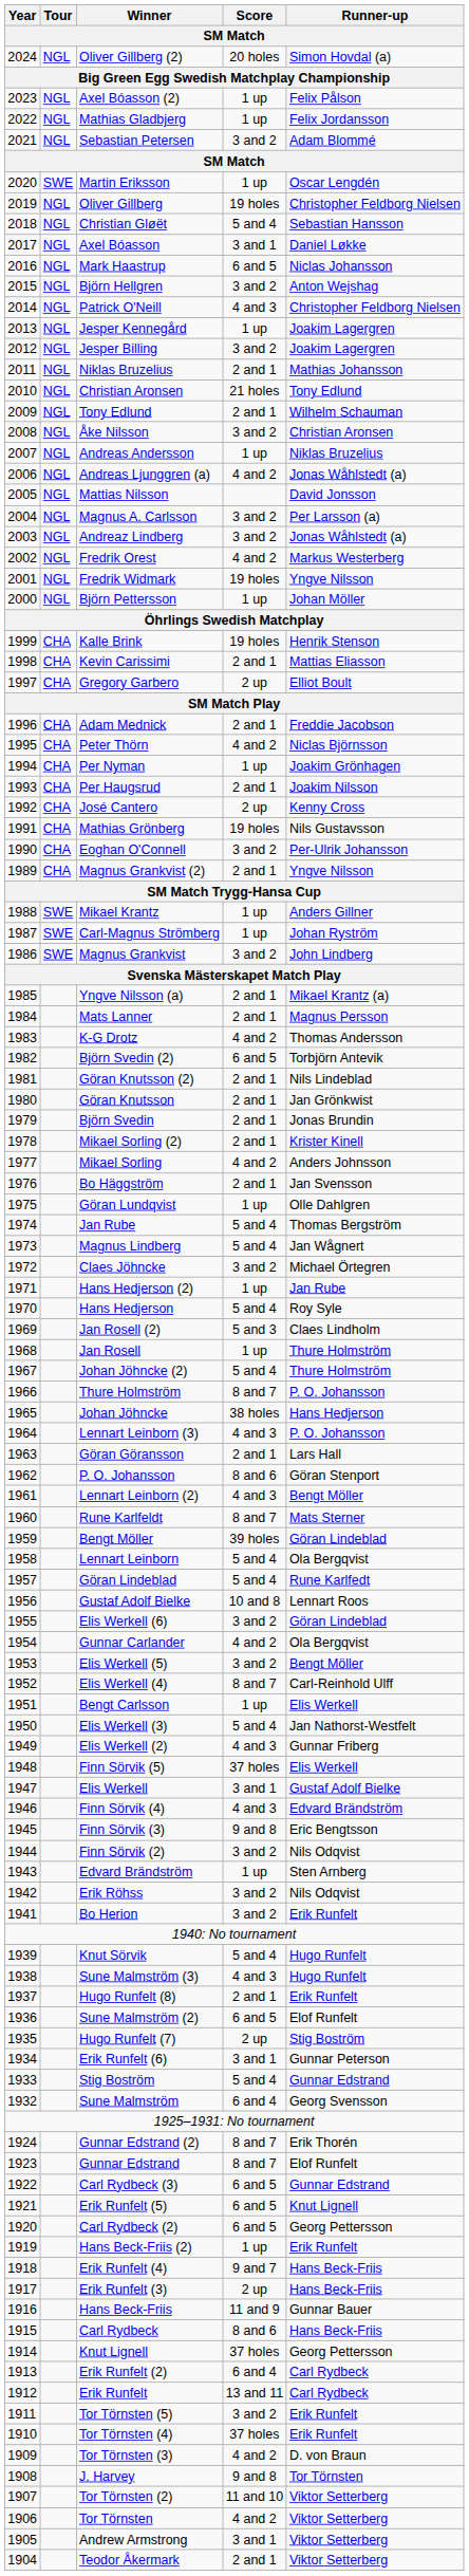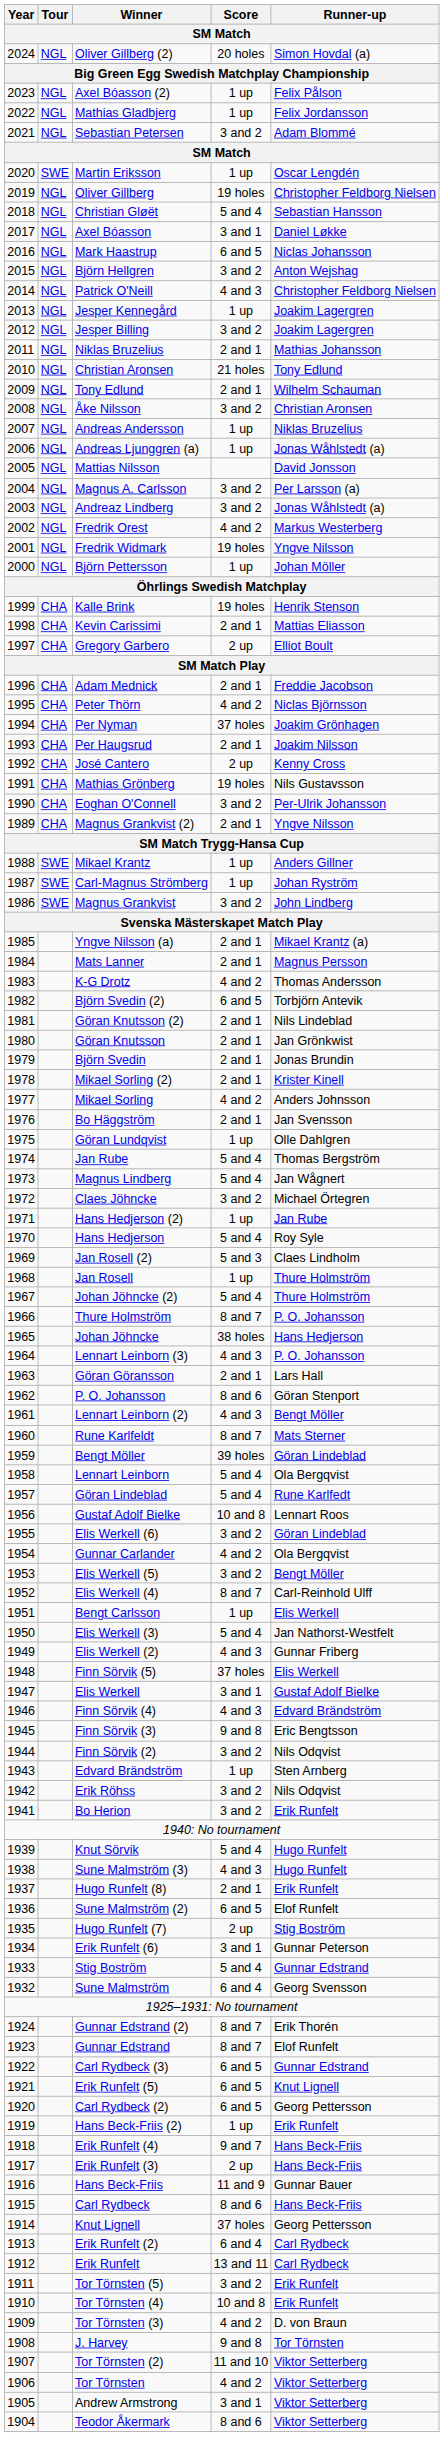 <table class="wikitable" style="font-size:95%">
 <tr>
 <th>Year</th>
 <th>Tour</th>
 <th>Winner</th>
 <th>Score</th>
 <th>Runner-up</th>
 </tr>
 <tr>
 <th colspan=5>SM Match</th>
 </tr>
 <tr>
 <td>2024</td>
 <td><a href='#'>NGL</a></td>
 <td> <a href='#'>Oliver Gillberg</a> (2)</td>
 <td align=center>20 holes</td>
 <td> <a href='#'>Simon Hovdal</a> (a)</td>
 </tr>
 <tr>
 <th colspan=5>Big Green Egg Swedish Matchplay Championship</th>
 </tr>
 <tr>
 <td>2023</td>
 <td><a href='#'>NGL</a></td>
 <td> <a href='#'>Axel Bóasson</a> (2)</td>
 <td align=center>1 up</td>
 <td> <a href='#'>Felix Pålson</a></td>
 </tr>
 <tr>
 <td>2022</td>
 <td><a href='#'>NGL</a></td>
 <td> <a href='#'>Mathias Gladbjerg</a></td>
 <td align=center>1 up</td>
 <td> <a href='#'>Felix Jordansson</a></td>
 </tr>
 <tr>
 <td>2021</td>
 <td><a href='#'>NGL</a></td>
 <td> <a href='#'>Sebastian Petersen</a></td>
 <td align=center>3 and 2</td>
 <td> <a href='#'>Adam Blommé</a></td>
 </tr>
 <tr>
 <th colspan=5>SM Match</th>
 </tr>
 <tr>
 <td>2020</td>
 <td><a href='#'>SWE</a></td>
 <td> <a href='#'>Martin Eriksson</a></td>
 <td align=center>1 up</td>
 <td> <a href='#'>Oscar Lengdén</a></td>
 </tr>
 <tr>
 <td>2019</td>
 <td><a href='#'>NGL</a></td>
 <td> <a href='#'>Oliver Gillberg</a></td>
 <td align=center>19 holes</td>
 <td> <a href='#'>Christopher Feldborg Nielsen</a></td>
 </tr>
 <tr>
 <td>2018</td>
 <td><a href='#'>NGL</a></td>
 <td> <a href='#'>Christian Gløët</a></td>
 <td align=center>5 and 4</td>
 <td> <a href='#'>Sebastian Hansson</a></td>
 </tr>
 <tr>
 <td>2017</td>
 <td><a href='#'>NGL</a></td>
 <td> <a href='#'>Axel Bóasson</a></td>
 <td align=center>3 and 1</td>
 <td> <a href='#'>Daniel Løkke</a></td>
 </tr>
 <tr>
 <td>2016</td>
 <td><a href='#'>NGL</a></td>
 <td> <a href='#'>Mark Haastrup</a></td>
 <td align=center>6 and 5</td>
 <td> <a href='#'>Niclas Johansson</a></td>
 </tr>
 <tr>
 <td>2015</td>
 <td><a href='#'>NGL</a></td>
 <td> <a href='#'>Björn Hellgren</a></td>
 <td align=center>3 and 2</td>
 <td> <a href='#'>Anton Wejshag</a></td>
 </tr>
 <tr>
 <td>2014</td>
 <td><a href='#'>NGL</a></td>
 <td> <a href='#'>Patrick O'Neill</a></td>
 <td align=center>4 and 3</td>
 <td> <a href='#'>Christopher Feldborg Nielsen</a></td>
 </tr>
 <tr>
 <td>2013</td>
 <td><a href='#'>NGL</a></td>
 <td> <a href='#'>Jesper Kennegård</a></td>
 <td align=center>1 up</td>
 <td> <a href='#'>Joakim Lagergren</a></td>
 </tr>
 <tr>
 <td>2012</td>
 <td><a href='#'>NGL</a></td>
 <td> <a href='#'>Jesper Billing</a></td>
 <td align=center>3 and 2</td>
 <td> <a href='#'>Joakim Lagergren</a></td>
 </tr>
 <tr>
 <td>2011</td>
 <td><a href='#'>NGL</a></td>
 <td> <a href='#'>Niklas Bruzelius</a></td>
 <td align=center>2 and 1</td>
 <td> <a href='#'>Mathias Johansson</a></td>
 </tr>
 <tr>
 <td>2010</td>
 <td><a href='#'>NGL</a></td>
 <td> <a href='#'>Christian Aronsen</a></td>
 <td align=center>21 holes</td>
 <td> <a href='#'>Tony Edlund</a></td>
 </tr>
 <tr>
 <td>2009</td>
 <td><a href='#'>NGL</a></td>
 <td> <a href='#'>Tony Edlund</a></td>
 <td align=center>2 and 1</td>
 <td> <a href='#'>Wilhelm Schauman</a></td>
 </tr>
 <tr>
 <td>2008</td>
 <td><a href='#'>NGL</a></td>
 <td> <a href='#'>Åke Nilsson</a></td>
 <td align=center>3 and 2</td>
 <td> <a href='#'>Christian Aronsen</a></td>
 </tr>
 <tr>
 <td>2007</td>
 <td><a href='#'>NGL</a></td>
 <td> <a href='#'>Andreas Andersson</a></td>
 <td align=center>1 up</td>
 <td> <a href='#'>Niklas Bruzelius</a></td>
 </tr>
 <tr>
 <td>2006</td>
 <td><a href='#'>NGL</a></td>
 <td> <a href='#'>Andreas Ljunggren</a> (a)</td>
-<td align=center>4 and 2</td>
+<td align=center>1 up</td>
 <td> <a href='#'>Jonas Wåhlstedt</a> (a)</td>
 </tr>
 <tr>
 <td>2005</td>
 <td><a href='#'>NGL</a></td>
 <td> <a href='#'>Mattias Nilsson</a></td>
 <td align=center></td>
 <td> <a href='#'>David Jonsson</a></td>
 </tr>
 <tr>
 <td>2004</td>
 <td><a href='#'>NGL</a></td>
 <td> <a href='#'>Magnus A. Carlsson</a></td>
 <td align=center>3 and 2</td>
 <td> <a href='#'>Per Larsson</a> (a)</td>
 </tr>
 <tr>
 <td>2003</td>
 <td><a href='#'>NGL</a></td>
 <td> <a href='#'>Andreaz Lindberg</a></td>
 <td align=center>3 and 2</td>
 <td> <a href='#'>Jonas Wåhlstedt</a> (a)</td>
 </tr>
 <tr>
 <td>2002</td>
 <td><a href='#'>NGL</a></td>
 <td> <a href='#'>Fredrik Orest</a></td>
 <td align=center>4 and 2</td>
 <td> <a href='#'>Markus Westerberg</a></td>
 </tr>
 <tr>
 <td>2001</td>
 <td><a href='#'>NGL</a></td>
 <td> <a href='#'>Fredrik Widmark</a></td>
 <td align=center>19 holes</td>
 <td> <a href='#'>Yngve Nilsson</a></td>
 </tr>
 <tr>
 <td>2000</td>
 <td><a href='#'>NGL</a></td>
 <td> <a href='#'>Björn Pettersson</a></td>
 <td align=center>1 up</td>
 <td> <a href='#'>Johan Möller</a></td>
 </tr>
 <tr>
 <th colspan=5>Öhrlings Swedish Matchplay</th>
 </tr>
 <tr>
 <td>1999</td>
 <td><a href='#'>CHA</a></td>
 <td> <a href='#'>Kalle Brink</a></td>
 <td align=center>19 holes</td>
 <td> <a href='#'>Henrik Stenson</a></td>
 </tr>
 <tr>
 <td>1998</td>
 <td><a href='#'>CHA</a></td>
 <td> <a href='#'>Kevin Carissimi</a></td>
 <td align=center>2 and 1</td>
 <td> <a href='#'>Mattias Eliasson</a></td>
 </tr>
 <tr>
 <td>1997</td>
 <td><a href='#'>CHA</a></td>
 <td> <a href='#'>Gregory Garbero</a></td>
 <td align=center>2 up</td>
 <td> <a href='#'>Elliot Boult</a></td>
 </tr>
 <tr>
 <th colspan=5>SM Match Play</th>
 </tr>
 <tr>
 <td>1996</td>
 <td><a href='#'>CHA</a></td>
 <td> <a href='#'>Adam Mednick</a></td>
 <td align=center>2 and 1</td>
 <td> <a href='#'>Freddie Jacobson</a></td>
 </tr>
 <tr>
 <td>1995</td>
 <td><a href='#'>CHA</a></td>
 <td> <a href='#'>Peter Thörn</a></td>
 <td align=center>4 and 2</td>
 <td> <a href='#'>Niclas Björnsson</a></td>
 </tr>
 <tr>
 <td>1994</td>
 <td><a href='#'>CHA</a></td>
 <td> <a href='#'>Per Nyman</a></td>
-<td align=center>1 up</td>
+<td align=center>37 holes</td>
 <td> <a href='#'>Joakim Grönhagen</a></td>
 </tr>
 <tr>
 <td>1993</td>
 <td><a href='#'>CHA</a></td>
 <td> <a href='#'>Per Haugsrud</a></td>
 <td align=center>2 and 1</td>
 <td> <a href='#'>Joakim Nilsson</a></td>
 </tr>
 <tr>
 <td>1992</td>
 <td><a href='#'>CHA</a></td>
 <td> <a href='#'>José Cantero</a></td>
 <td align=center>2 up</td>
 <td> <a href='#'>Kenny Cross</a></td>
 </tr>
 <tr>
 <td>1991</td>
 <td><a href='#'>CHA</a></td>
 <td> <a href='#'>Mathias Grönberg</a></td>
 <td align=center>19 holes</td>
 <td> Nils Gustavsson</td>
 </tr>
 <tr>
 <td>1990</td>
 <td><a href='#'>CHA</a></td>
 <td> <a href='#'>Eoghan O'Connell</a></td>
 <td align=center>3 and 2</td>
 <td> <a href='#'>Per-Ulrik Johansson</a></td>
 </tr>
 <tr>
 <td>1989</td>
 <td><a href='#'>CHA</a></td>
 <td> <a href='#'>Magnus Grankvist</a> (2)</td>
 <td align=center>2 and 1</td>
 <td> <a href='#'>Yngve Nilsson</a></td>
 </tr>
 <tr>
 <th colspan=5>SM Match Trygg-Hansa Cup</th>
 </tr>
 <tr>
 <td>1988</td>
 <td><a href='#'>SWE</a></td>
 <td> <a href='#'>Mikael Krantz</a></td>
 <td align=center>1 up</td>
 <td> <a href='#'>Anders Gillner</a></td>
 </tr>
 <tr>
 <td>1987</td>
 <td><a href='#'>SWE</a></td>
 <td> <a href='#'>Carl-Magnus Strömberg</a></td>
 <td align=center>1 up</td>
 <td> <a href='#'>Johan Ryström</a></td>
 </tr>
 <tr>
 <td>1986</td>
 <td><a href='#'>SWE</a></td>
 <td> <a href='#'>Magnus Grankvist</a></td>
 <td align=center>3 and 2</td>
 <td> <a href='#'>John Lindberg</a></td>
 </tr>
 <tr>
 <th colspan=5>Svenska Mästerskapet Match Play</th>
 </tr>
 <tr>
 <td>1985</td>
 <td></td>
 <td> <a href='#'>Yngve Nilsson</a> (a)</td>
 <td align=center>2 and 1</td>
 <td> <a href='#'>Mikael Krantz</a> (a)</td>
 </tr>
 <tr>
 <td>1984</td>
 <td></td>
 <td> <a href='#'>Mats Lanner</a></td>
 <td align=center>2 and 1</td>
 <td> <a href='#'>Magnus Persson</a></td>
 </tr>
 <tr>
 <td>1983</td>
 <td></td>
 <td> <a href='#'>K-G Drotz</a></td>
 <td align=center>4 and 2</td>
 <td> Thomas Andersson</td>
 </tr>
 <tr>
 <td>1982</td>
 <td></td>
 <td> <a href='#'>Björn Svedin</a> (2)</td>
 <td align=center>6 and 5</td>
 <td> Torbjörn Antevik</td>
 </tr>
 <tr>
 <td>1981</td>
 <td></td>
 <td> <a href='#'>Göran Knutsson</a> (2)</td>
 <td align=center>2 and 1</td>
 <td> Nils Lindeblad</td>
 </tr>
 <tr>
 <td>1980</td>
 <td></td>
 <td> <a href='#'>Göran Knutsson</a></td>
 <td align=center>2 and 1</td>
 <td> Jan Grönkwist</td>
 </tr>
 <tr>
 <td>1979</td>
 <td></td>
 <td> <a href='#'>Björn Svedin</a></td>
 <td align=center>2 and 1</td>
 <td> Jonas Brundin</td>
 </tr>
 <tr>
 <td>1978</td>
 <td></td>
 <td> <a href='#'>Mikael Sorling</a> (2)</td>
 <td align=center>2 and 1</td>
 <td> <a href='#'>Krister Kinell</a></td>
 </tr>
 <tr>
 <td>1977</td>
 <td></td>
 <td> <a href='#'>Mikael Sorling</a></td>
 <td align=center>4 and 2</td>
 <td> Anders Johnsson</td>
 </tr>
 <tr>
 <td>1976</td>
 <td></td>
 <td> <a href='#'>Bo Häggström</a></td>
 <td align=center>2 and 1</td>
 <td> Jan Svensson</td>
 </tr>
 <tr>
 <td>1975</td>
 <td></td>
 <td> <a href='#'>Göran Lundqvist</a></td>
 <td align=center>1 up</td>
 <td> Olle Dahlgren</td>
 </tr>
 <tr>
 <td>1974</td>
 <td></td>
 <td> <a href='#'>Jan Rube</a></td>
 <td align=center>5 and 4</td>
 <td> Thomas Bergström</td>
 </tr>
 <tr>
 <td>1973</td>
 <td></td>
 <td> <a href='#'>Magnus Lindberg</a></td>
 <td align=center>5 and 4</td>
 <td> Jan Wågnert</td>
 </tr>
 <tr>
 <td>1972</td>
 <td></td>
 <td> <a href='#'>Claes Jöhncke</a></td>
 <td align=center>3 and 2</td>
 <td> Michael Örtegren</td>
 </tr>
 <tr>
 <td>1971</td>
 <td></td>
 <td> <a href='#'>Hans Hedjerson</a> (2)</td>
 <td align=center>1 up</td>
 <td> <a href='#'>Jan Rube</a></td>
 </tr>
 <tr>
 <td>1970</td>
 <td></td>
 <td> <a href='#'>Hans Hedjerson</a></td>
 <td align=center>5 and 4</td>
 <td> Roy Syle</td>
 </tr>
 <tr>
 <td>1969</td>
 <td></td>
 <td> <a href='#'>Jan Rosell</a> (2)</td>
 <td align=center>5 and 3</td>
 <td> Claes Lindholm</td>
 </tr>
 <tr>
 <td>1968</td>
 <td></td>
 <td> <a href='#'>Jan Rosell</a></td>
 <td align=center>1 up</td>
 <td> <a href='#'>Thure Holmström</a></td>
 </tr>
 <tr>
 <td>1967</td>
 <td></td>
 <td> <a href='#'>Johan Jöhncke</a> (2)</td>
 <td align=center>5 and 4</td>
 <td> <a href='#'>Thure Holmström</a></td>
 </tr>
 <tr>
 <td>1966</td>
 <td></td>
 <td> <a href='#'>Thure Holmström</a></td>
 <td align=center>8 and 7</td>
 <td> <a href='#'>P. O. Johansson</a></td>
 </tr>
 <tr>
 <td>1965</td>
 <td></td>
 <td> <a href='#'>Johan Jöhncke</a></td>
 <td align=center>38 holes</td>
 <td> <a href='#'>Hans Hedjerson</a></td>
 </tr>
 <tr>
 <td>1964</td>
 <td></td>
 <td> <a href='#'>Lennart Leinborn</a> (3)</td>
 <td align=center>4 and 3</td>
 <td> <a href='#'>P. O. Johansson</a></td>
 </tr>
 <tr>
 <td>1963</td>
 <td></td>
 <td> <a href='#'>Göran Göransson</a></td>
 <td align=center>2 and 1</td>
 <td> Lars Hall</td>
 </tr>
 <tr>
 <td>1962</td>
 <td></td>
 <td> <a href='#'>P. O. Johansson</a></td>
 <td align=center>8 and 6</td>
 <td> Göran Stenport</td>
 </tr>
 <tr>
 <td>1961</td>
 <td></td>
 <td> <a href='#'>Lennart Leinborn</a> (2)</td>
 <td align=center>4 and 3</td>
 <td> <a href='#'>Bengt Möller</a></td>
 </tr>
 <tr>
 <td>1960</td>
 <td></td>
 <td> <a href='#'>Rune Karlfeldt</a></td>
 <td align=center>8 and 7</td>
 <td> <a href='#'>Mats Sterner</a></td>
 </tr>
 <tr>
 <td>1959</td>
 <td></td>
 <td> <a href='#'>Bengt Möller</a></td>
 <td align=center>39 holes</td>
 <td> <a href='#'>Göran Lindeblad</a></td>
 </tr>
 <tr>
 <td>1958</td>
 <td></td>
 <td> <a href='#'>Lennart Leinborn</a></td>
 <td align=center>5 and 4</td>
 <td> Ola Bergqvist</td>
 </tr>
 <tr>
 <td>1957</td>
 <td></td>
 <td> <a href='#'>Göran Lindeblad</a></td>
 <td align=center>5 and 4</td>
 <td> <a href='#'>Rune Karlfedt</a></td>
 </tr>
 <tr>
 <td>1956</td>
 <td></td>
 <td> <a href='#'>Gustaf Adolf Bielke</a></td>
 <td align=center>10 and 8</td>
 <td> Lennart Roos</td>
 </tr>
 <tr>
 <td>1955</td>
 <td></td>
 <td> <a href='#'>Elis Werkell</a> (6)</td>
 <td align=center>3 and 2</td>
 <td> <a href='#'>Göran Lindeblad</a></td>
 </tr>
 <tr>
 <td>1954</td>
 <td></td>
 <td> <a href='#'>Gunnar Carlander</a></td>
 <td align=center>4 and 2</td>
 <td> Ola Bergqvist</td>
 </tr>
 <tr>
 <td>1953</td>
 <td></td>
 <td> <a href='#'>Elis Werkell</a> (5)</td>
 <td align=center>3 and 2</td>
 <td> <a href='#'>Bengt Möller</a></td>
 </tr>
 <tr>
 <td>1952</td>
 <td></td>
 <td> <a href='#'>Elis Werkell</a> (4)</td>
 <td align=center>8 and 7</td>
 <td> Carl-Reinhold Ulff</td>
 </tr>
 <tr>
 <td>1951</td>
 <td></td>
 <td> <a href='#'>Bengt Carlsson</a></td>
 <td align=center>1 up</td>
 <td> <a href='#'>Elis Werkell</a></td>
 </tr>
 <tr>
 <td>1950</td>
 <td></td>
 <td> <a href='#'>Elis Werkell</a> (3)</td>
 <td align=center>5 and 4</td>
 <td> Jan Nathorst-Westfelt</td>
 </tr>
 <tr>
 <td>1949</td>
 <td></td>
 <td> <a href='#'>Elis Werkell</a> (2)</td>
 <td align=center>4 and 3</td>
 <td> Gunnar Friberg</td>
 </tr>
 <tr>
 <td>1948</td>
 <td></td>
 <td> <a href='#'>Finn Sörvik</a> (5)</td>
 <td align=center>37 holes</td>
 <td> <a href='#'>Elis Werkell</a></td>
 </tr>
 <tr>
 <td>1947</td>
 <td></td>
 <td> <a href='#'>Elis Werkell</a></td>
 <td align=center>3 and 1</td>
 <td> <a href='#'>Gustaf Adolf Bielke</a></td>
 </tr>
 <tr>
 <td>1946</td>
 <td></td>
 <td> <a href='#'>Finn Sörvik</a> (4)</td>
 <td align=center>4 and 3</td>
 <td> <a href='#'>Edvard Brändström</a></td>
 </tr>
 <tr>
 <td>1945</td>
 <td></td>
 <td> <a href='#'>Finn Sörvik</a> (3)</td>
 <td align=center>9 and 8</td>
 <td> Eric Bengtsson</td>
 </tr>
 <tr>
 <td>1944</td>
 <td></td>
 <td> <a href='#'>Finn Sörvik</a> (2)</td>
 <td align=center>3 and 2</td>
 <td> Nils Odqvist</td>
 </tr>
 <tr>
 <td>1943</td>
 <td></td>
 <td> <a href='#'>Edvard Brändström</a></td>
 <td align=center>1 up</td>
 <td> Sten Arnberg</td>
 </tr>
 <tr>
 <td>1942</td>
 <td></td>
 <td> <a href='#'>Erik Röhss</a></td>
 <td align=center>3 and 2</td>
 <td> Nils Odqvist</td>
 </tr>
 <tr>
 <td>1941</td>
 <td></td>
 <td> <a href='#'>Bo Herion</a></td>
 <td align=center>3 and 2</td>
 <td> <a href='#'>Erik Runfelt</a></td>
 </tr>
 <tr>
 <td colspan=5 align=center><em>1940: No tournament</em></td>
 </tr>
 <tr>
 <td>1939</td>
 <td></td>
 <td> <a href='#'>Knut Sörvik</a></td>
 <td align=center>5 and 4</td>
 <td> <a href='#'>Hugo Runfelt</a></td>
 </tr>
 <tr>
 <td>1938</td>
 <td></td>
 <td> <a href='#'>Sune Malmström</a> (3)</td>
 <td align=center>4 and 3</td>
 <td> <a href='#'>Hugo Runfelt</a></td>
 </tr>
 <tr>
 <td>1937</td>
 <td></td>
 <td> <a href='#'>Hugo Runfelt</a> (8)</td>
 <td align=center>2 and 1</td>
 <td> <a href='#'>Erik Runfelt</a></td>
 </tr>
 <tr>
 <td>1936</td>
 <td></td>
 <td> <a href='#'>Sune Malmström</a> (2)</td>
 <td align=center>6 and 5</td>
 <td> Elof Runfelt</td>
 </tr>
 <tr>
 <td>1935</td>
 <td></td>
 <td> <a href='#'>Hugo Runfelt</a> (7)</td>
 <td align=center>2 up</td>
 <td> <a href='#'>Stig Boström</a></td>
 </tr>
 <tr>
 <td>1934</td>
 <td></td>
 <td> <a href='#'>Erik Runfelt</a> (6)</td>
 <td align=center>3 and 1</td>
 <td> Gunnar Peterson</td>
 </tr>
 <tr>
 <td>1933</td>
 <td></td>
 <td> <a href='#'>Stig Boström</a></td>
 <td align=center>5 and 4</td>
 <td> <a href='#'>Gunnar Edstrand</a></td>
 </tr>
 <tr>
 <td>1932</td>
 <td></td>
 <td> <a href='#'>Sune Malmström</a></td>
 <td align=center>6 and 4</td>
 <td> Georg Svensson</td>
 </tr>
 <tr>
 <td colspan=5 align=center><em>1925–1931: No tournament</em></td>
 </tr>
 <tr>
 <td>1924</td>
 <td></td>
 <td> <a href='#'>Gunnar Edstrand</a> (2)</td>
 <td align=center>8 and 7</td>
 <td> Erik Thorén</td>
 </tr>
 <tr>
 <td>1923</td>
 <td></td>
 <td> <a href='#'>Gunnar Edstrand</a></td>
 <td align=center>8 and 7</td>
 <td> Elof Runfelt</td>
 </tr>
 <tr>
 <td>1922</td>
 <td></td>
 <td> <a href='#'>Carl Rydbeck</a> (3)</td>
 <td align=center>6 and 5</td>
 <td> <a href='#'>Gunnar Edstrand</a></td>
 </tr>
 <tr>
 <td>1921</td>
 <td></td>
 <td> <a href='#'>Erik Runfelt</a> (5)</td>
 <td align=center>6 and 5</td>
 <td> <a href='#'>Knut Lignell</a></td>
 </tr>
 <tr>
 <td>1920</td>
 <td></td>
 <td> <a href='#'>Carl Rydbeck</a> (2)</td>
 <td align=center>6 and 5</td>
 <td> Georg Pettersson</td>
 </tr>
 <tr>
 <td>1919</td>
 <td></td>
 <td> <a href='#'>Hans Beck-Friis</a> (2)</td>
 <td align=center>1 up</td>
 <td> <a href='#'>Erik Runfelt</a></td>
 </tr>
 <tr>
 <td>1918</td>
 <td></td>
 <td> <a href='#'>Erik Runfelt</a> (4)</td>
 <td align=center>9 and 7</td>
 <td> <a href='#'>Hans Beck-Friis</a></td>
 </tr>
 <tr>
 <td>1917</td>
 <td></td>
 <td> <a href='#'>Erik Runfelt</a> (3)</td>
 <td align=center>2 up</td>
 <td> <a href='#'>Hans Beck-Friis</a></td>
 </tr>
 <tr>
 <td>1916</td>
 <td></td>
 <td> <a href='#'>Hans Beck-Friis</a></td>
 <td align=center>11 and 9</td>
 <td> Gunnar Bauer</td>
 </tr>
 <tr>
 <td>1915</td>
 <td></td>
 <td> <a href='#'>Carl Rydbeck</a></td>
 <td align=center>8 and 6</td>
 <td> <a href='#'>Hans Beck-Friis</a></td>
 </tr>
 <tr>
 <td>1914</td>
 <td></td>
 <td> <a href='#'>Knut Lignell</a></td>
 <td align=center>37 holes</td>
 <td> Georg Pettersson</td>
 </tr>
 <tr>
 <td>1913</td>
 <td></td>
 <td> <a href='#'>Erik Runfelt</a> (2)</td>
 <td align=center>6 and 4</td>
 <td> <a href='#'>Carl Rydbeck</a></td>
 </tr>
 <tr>
 <td>1912</td>
 <td></td>
 <td> <a href='#'>Erik Runfelt</a></td>
 <td align=center>13 and 11</td>
 <td> <a href='#'>Carl Rydbeck</a></td>
 </tr>
 <tr>
 <td>1911</td>
 <td></td>
 <td> <a href='#'>Tor Törnsten</a> (5)</td>
 <td align=center>3 and 2</td>
 <td> <a href='#'>Erik Runfelt</a></td>
 </tr>
 <tr>
 <td>1910</td>
 <td></td>
 <td> <a href='#'>Tor Törnsten</a> (4)</td>
-<td align=center>37 holes</td>
+<td align=center>10 and 8</td>
 <td> <a href='#'>Erik Runfelt</a></td>
 </tr>
 <tr>
 <td>1909</td>
 <td></td>
 <td> <a href='#'>Tor Törnsten</a> (3)</td>
 <td align=center>4 and 2</td>
 <td> D. von Braun</td>
 </tr>
 <tr>
 <td>1908</td>
 <td></td>
 <td> <a href='#'>J. Harvey</a></td>
 <td align=center>9 and 8</td>
 <td> <a href='#'>Tor Törnsten</a></td>
 </tr>
 <tr>
 <td>1907</td>
 <td></td>
 <td> <a href='#'>Tor Törnsten</a> (2)</td>
 <td align=center>11 and 10</td>
 <td> <a href='#'>Viktor Setterberg</a></td>
 </tr>
 <tr>
 <td>1906</td>
 <td></td>
 <td> <a href='#'>Tor Törnsten</a></td>
 <td align=center>4 and 2</td>
 <td> <a href='#'>Viktor Setterberg</a></td>
 </tr>
 <tr>
 <td>1905</td>
 <td></td>
 <td> Andrew Armstrong</td>
 <td align=center>3 and 1</td>
 <td> <a href='#'>Viktor Setterberg</a></td>
 </tr>
 <tr>
 <td>1904</td>
 <td></td>
 <td> <a href='#'>Teodor Åkermark</a></td>
-<td align=center>2 and 1</td>
+<td align=center>8 and 6</td>
 <td> <a href='#'>Viktor Setterberg</a></td>
 </tr>
 </table>
